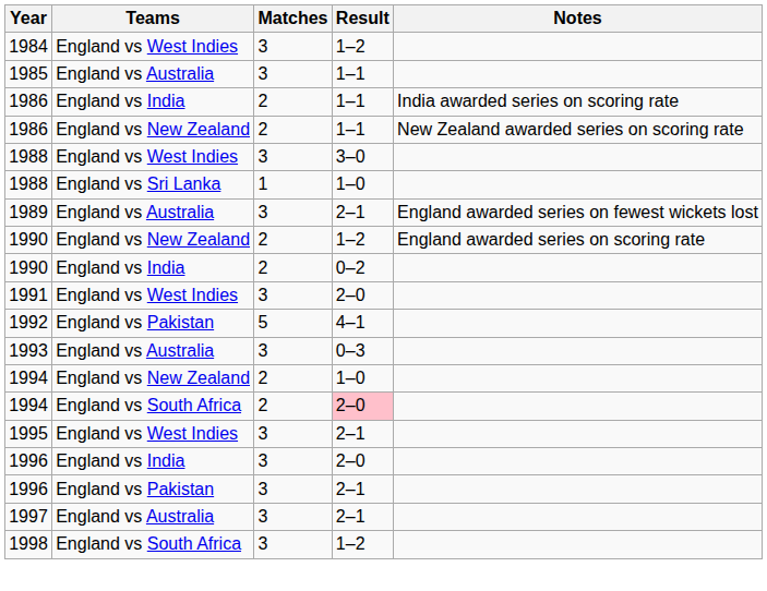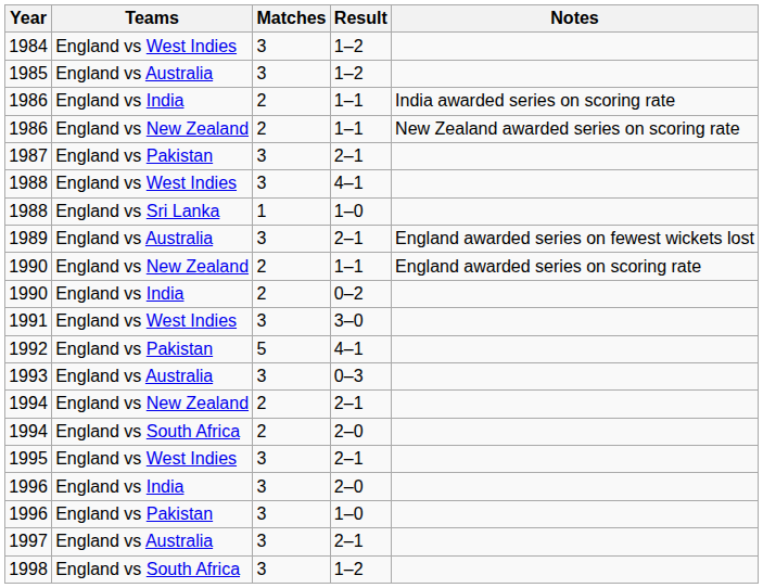 <table class="wikitable">
 <tr>
 <th>Year</th>
 <th>Teams</th>
 <th>Matches</th>
 <th>Result</th>
 <th>Notes</th>
 </tr>
 <tr>
 <td>1984</td>
 <td>England vs <a href='#'>West Indies</a></td>
 <td>3</td>
 <td>1–2</td>
 <td> </td>
 </tr>
 <tr>
 <td>1985</td>
 <td>England vs <a href='#'>Australia</a></td>
 <td>3</td>
-<td>1–1</td>
+<td>1–2</td>
 <td> </td>
 </tr>
 <tr>
 <td>1986</td>
 <td>England vs <a href='#'>India</a></td>
 <td>2</td>
 <td>1–1</td>
 <td>India awarded series on scoring rate</td>
 </tr>
 <tr>
 <td>1986</td>
 <td>England vs <a href='#'>New Zealand</a></td>
 <td>2</td>
 <td>1–1</td>
 <td>New Zealand awarded series on scoring rate</td>
 </tr>
 <tr>
+<td>1987</td>
+<td>England vs <a href='#'>Pakistan</a></td>
+<td>3</td>
+<td>2–1</td>
+<td> </td>
+</tr>
+<tr>
 <td>1988</td>
 <td>England vs <a href='#'>West Indies</a></td>
 <td>3</td>
-<td>3–0</td>
+<td>4–1</td>
 <td> </td>
 </tr>
 <tr>
 <td>1988</td>
 <td>England vs <a href='#'>Sri Lanka</a></td>
 <td>1</td>
 <td>1–0</td>
 <td> </td>
 </tr>
 <tr>
 <td>1989</td>
 <td>England vs <a href='#'>Australia</a></td>
 <td>3</td>
 <td>2–1</td>
 <td>England awarded series on fewest wickets lost</td>
 </tr>
 <tr>
 <td>1990</td>
 <td>England vs <a href='#'>New Zealand</a></td>
 <td>2</td>
-<td>1–2</td>
+<td>1–1</td>
 <td>England awarded series on scoring rate</td>
 </tr>
 <tr>
 <td>1990</td>
 <td>England vs <a href='#'>India</a></td>
 <td>2</td>
 <td>0–2</td>
 <td> </td>
 </tr>
 <tr>
 <td>1991</td>
 <td>England vs <a href='#'>West Indies</a></td>
 <td>3</td>
-<td>2–0</td>
+<td>3–0</td>
 <td> </td>
 </tr>
 <tr>
 <td>1992</td>
 <td>England vs <a href='#'>Pakistan</a></td>
 <td>5</td>
 <td>4–1</td>
 <td> </td>
 </tr>
 <tr>
 <td>1993</td>
 <td>England vs <a href='#'>Australia</a></td>
 <td>3</td>
 <td>0–3</td>
 <td> </td>
 </tr>
 <tr>
 <td>1994</td>
 <td>England vs <a href='#'>New Zealand</a></td>
 <td>2</td>
-<td>1–0</td>
+<td>2–1</td>
 <td> </td>
 </tr>
 <tr>
 <td>1994</td>
 <td>England vs <a href='#'>South Africa</a></td>
 <td>2</td>
-<td style="background: pink;">2–0</td>
+<td>2–0</td>
 <td> </td>
 </tr>
 <tr>
 <td>1995</td>
 <td>England vs <a href='#'>West Indies</a></td>
 <td>3</td>
 <td>2–1</td>
 <td> </td>
 </tr>
 <tr>
 <td>1996</td>
 <td>England vs <a href='#'>India</a></td>
 <td>3</td>
 <td>2–0</td>
 <td> </td>
 </tr>
 <tr>
 <td>1996</td>
 <td>England vs <a href='#'>Pakistan</a></td>
 <td>3</td>
-<td>2–1</td>
+<td>1–0</td>
 <td> </td>
 </tr>
 <tr>
 <td>1997</td>
 <td>England vs <a href='#'>Australia</a></td>
 <td>3</td>
 <td>2–1</td>
 <td> </td>
 </tr>
 <tr>
 <td>1998</td>
 <td>England vs <a href='#'>South Africa</a></td>
 <td>3</td>
 <td>1–2</td>
 <td> </td>
 </tr>
 <tr>
 </tr>
 </table>
